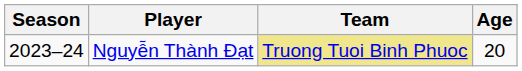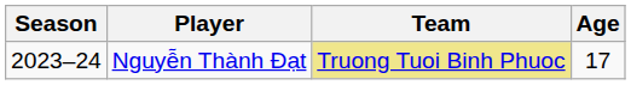 <table class="wikitable">
 <tr>
 <th>Season</th>
 <th>Player</th>
 <th>Team</th>
 <th>Age</th>
 </tr>
 <tr>
 <td align="center">2023–24</td>
 <td> <a href='#'>Nguyễn Thành Đạt</a></td>
 <td style="background: khaki;"><a href='#'>Truong Tuoi Binh Phuoc</a></td>
-<td align="center">20</td>
+<td align="center">17</td>
 </tr>
 </table>
